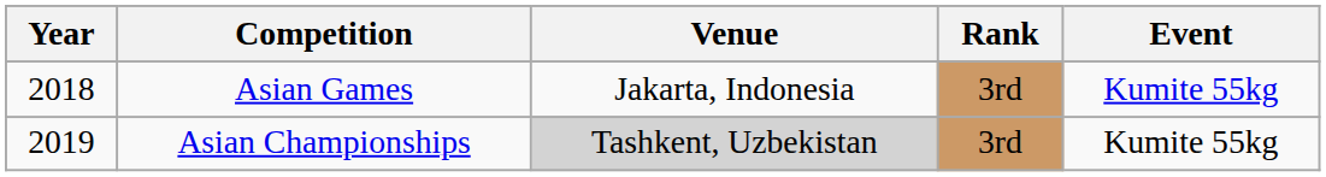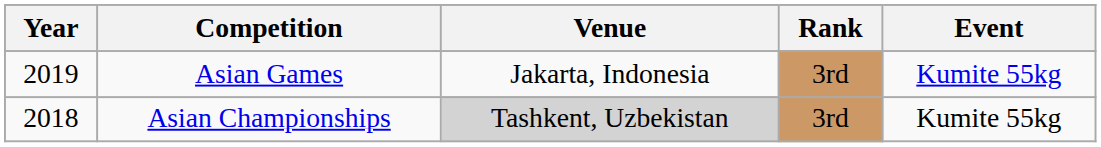 <table class="wikitable sortable" width=45% style="font-size:90%; text-align:center;">
 <tr>
 <th>Year</th>
 <th>Competition</th>
 <th>Venue</th>
 <th>Rank</th>
 <th>Event</th>
 </tr>
 <tr>
-<td>2018</td>
+<td>2019</td>
 <td><a href='#'>Asian Games</a></td>
 <td>Jakarta, Indonesia</td>
 <td bgcolor="cc9966">3rd</td>
 <td><a href='#'>Kumite 55kg</a></td>
 </tr>
 <tr>
-<td>2019</td>
+<td>2018</td>
 <td><a href='#'>Asian Championships</a></td>
 <td style="background: lightgrey;">Tashkent, Uzbekistan</td>
 <td bgcolor="cc9966">3rd</td>
 <td>Kumite 55kg</td>
 </tr>
 </table>
